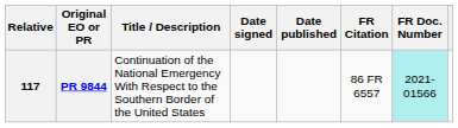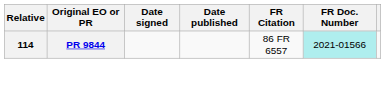 <table class="wikitable sortable">
 <tr style="text-align:center">
 <th>Relative </th>
 <th>Original EO or PR </th>
-<th>Title / Description</th>
 <th>Date signed</th>
 <th>Date published</th>
 <th>FR Citation</th>
 <th>FR Doc. Number</th>
 <th class="unsortable"></th>
 </tr>
 <tr style="text-align:center">
-<th>117</th>
+<th>114</th>
 <th><a href='#'>PR 9844</a></th>
-<td style="text-align:left">Continuation of the National Emergency With Respect to the Southern Border of the United States</td>
 <td></td>
 <td></td>
 <td>86 FR 6557</td>
 <td style="background: paleturquoise;">2021-01566</td>
 <td></td>
 </tr>
 </table>
